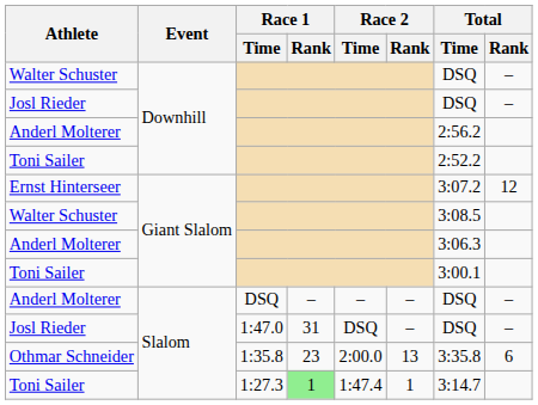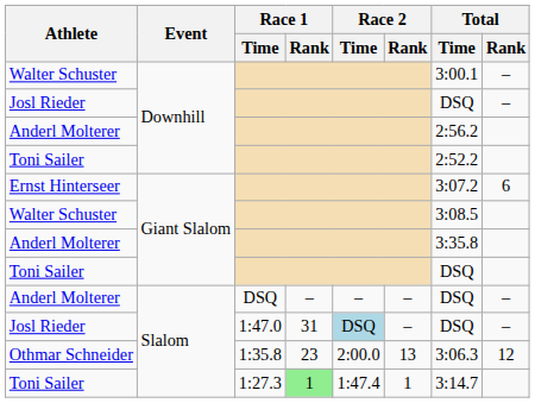 <table class="wikitable" style="font-size:90%">
 <tr>
 <th rowspan="2">Athlete</th>
 <th rowspan="2">Event</th>
 <th colspan="2">Race 1</th>
 <th colspan="2">Race 2</th>
 <th colspan="2">Total</th>
 </tr>
 <tr>
 <th>Time</th>
 <th>Rank</th>
 <th>Time</th>
 <th>Rank</th>
 <th>Time</th>
 <th>Rank</th>
 </tr>
 <tr>
 <td><a href='#'>Walter Schuster</a></td>
 <td rowspan="4">Downhill</td>
 <td colspan="4" bgcolor="wheat"></td>
-<td align="center">DSQ</td>
+<td align="center">3:00.1</td>
 <td align="center">–</td>
 </tr>
 <tr>
 <td><a href='#'>Josl Rieder</a></td>
 <td colspan="4" bgcolor="wheat"></td>
 <td align="center">DSQ</td>
 <td align="center">–</td>
 </tr>
 <tr>
 <td><a href='#'>Anderl Molterer</a></td>
 <td colspan="4" bgcolor="wheat"></td>
 <td align="center">2:56.2</td>
 <td align="center"></td>
 </tr>
 <tr>
 <td><a href='#'>Toni Sailer</a></td>
 <td colspan="4" bgcolor="wheat"></td>
 <td align="center">2:52.2</td>
 <td align="center"></td>
 </tr>
 <tr>
 <td><a href='#'>Ernst Hinterseer</a></td>
 <td rowspan="4">Giant Slalom</td>
 <td colspan="4" bgcolor="wheat"></td>
 <td align="center">3:07.2</td>
-<td align="center">12</td>
+<td align="center">6</td>
 </tr>
 <tr>
 <td><a href='#'>Walter Schuster</a></td>
 <td colspan="4" bgcolor="wheat"></td>
 <td align="center">3:08.5</td>
 <td align="center"></td>
 </tr>
 <tr>
 <td><a href='#'>Anderl Molterer</a></td>
 <td colspan="4" bgcolor="wheat"></td>
-<td align="center">3:06.3</td>
+<td align="center">3:35.8</td>
 <td align="center"></td>
 </tr>
 <tr>
 <td><a href='#'>Toni Sailer</a></td>
 <td colspan="4" bgcolor="wheat"></td>
-<td align="center">3:00.1</td>
+<td align="center">DSQ</td>
 <td align="center"></td>
 </tr>
 <tr>
 <td><a href='#'>Anderl Molterer</a></td>
 <td rowspan="4">Slalom</td>
 <td align="center">DSQ</td>
 <td align="center">–</td>
 <td align="center">–</td>
 <td align="center">–</td>
 <td align="center">DSQ</td>
 <td align="center">–</td>
 </tr>
 <tr>
 <td><a href='#'>Josl Rieder</a></td>
 <td align="center">1:47.0</td>
 <td align="center">31</td>
-<td align="center">DSQ</td>
+<td align="center" style="background: lightblue;">DSQ</td>
 <td align="center">–</td>
 <td align="center">DSQ</td>
 <td align="center">–</td>
 </tr>
 <tr>
 <td><a href='#'>Othmar Schneider</a></td>
 <td align="center">1:35.8</td>
 <td align="center">23</td>
 <td align="center">2:00.0</td>
 <td align="center">13</td>
-<td align="center">3:35.8</td>
-<td align="center">6</td>
+<td align="center">3:06.3</td>
+<td align="center">12</td>
 </tr>
 <tr>
 <td><a href='#'>Toni Sailer</a></td>
 <td align="center">1:27.3</td>
 <td align="center" style="background: lightgreen;">1</td>
 <td align="center">1:47.4</td>
 <td align="center">1</td>
 <td align="center">3:14.7</td>
 <td align="center"></td>
 </tr>
 </table>
